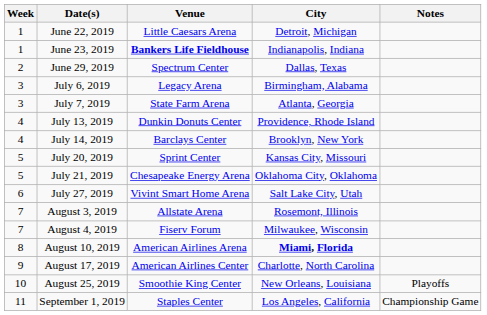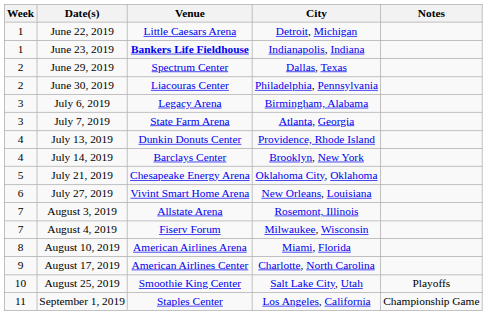 <table class="wikitable" style="text-align: center;">
 <tr>
 <th>Week</th>
 <th>Date(s)</th>
 <th>Venue</th>
 <th>City</th>
 <th>Notes</th>
 </tr>
 <tr>
 <td>1</td>
 <td>June 22, 2019</td>
 <td><a href='#'>Little Caesars Arena</a></td>
 <td><a href='#'>Detroit</a>, <a href='#'>Michigan</a></td>
 <td></td>
 </tr>
 <tr>
 <td>1</td>
 <td>June 23, 2019</td>
 <td><strong><a href='#'>Bankers Life Fieldhouse</a></strong></td>
 <td><a href='#'>Indianapolis</a>, <a href='#'>Indiana</a></td>
 <td></td>
 </tr>
 <tr>
 <td>2</td>
 <td>June 29, 2019</td>
 <td><a href='#'>Spectrum Center</a></td>
 <td><a href='#'>Dallas</a>, <a href='#'>Texas</a></td>
+<td></td>
+</tr>
+<tr>
+<td>2</td>
+<td>June 30, 2019</td>
+<td><a href='#'>Liacouras Center</a></td>
+<td><a href='#'>Philadelphia</a>, <a href='#'>Pennsylvania</a></td>
 <td></td>
 </tr>
 <tr>
 <td>3</td>
 <td>July 6, 2019</td>
 <td><a href='#'>Legacy Arena</a></td>
 <td><a href='#'>Birmingham, Alabama</a></td>
 <td></td>
 </tr>
 <tr>
 <td>3</td>
 <td>July 7, 2019</td>
 <td><a href='#'>State Farm Arena</a></td>
 <td><a href='#'>Atlanta</a>, <a href='#'>Georgia</a></td>
 <td></td>
 </tr>
 <tr>
 <td>4</td>
 <td>July 13, 2019</td>
 <td><a href='#'>Dunkin Donuts Center</a></td>
 <td><a href='#'>Providence, Rhode Island</a></td>
 <td></td>
 </tr>
 <tr>
 <td>4</td>
 <td>July 14, 2019</td>
 <td><a href='#'>Barclays Center</a></td>
 <td><a href='#'>Brooklyn</a>, <a href='#'>New York</a></td>
 <td></td>
 </tr>
 <tr>
 <td>5</td>
-<td>July 20, 2019</td>
-<td><a href='#'>Sprint Center</a></td>
-<td><a href='#'>Kansas City</a>, <a href='#'>Missouri</a></td>
-<td></td>
-</tr>
-<tr>
-<td>5</td>
 <td>July 21, 2019</td>
 <td><a href='#'>Chesapeake Energy Arena</a></td>
 <td><a href='#'>Oklahoma City</a>, <a href='#'>Oklahoma</a></td>
 <td></td>
 </tr>
 <tr>
 <td>6</td>
 <td>July 27, 2019</td>
 <td><a href='#'>Vivint Smart Home Arena</a></td>
-<td><a href='#'>Salt Lake City</a>, <a href='#'>Utah</a></td>
+<td><a href='#'>New Orleans</a>, <a href='#'>Louisiana</a></td>
 <td></td>
 </tr>
 <tr>
 <td>7</td>
 <td>August 3, 2019</td>
 <td><a href='#'>Allstate Arena</a></td>
 <td><a href='#'>Rosemont, Illinois</a></td>
 <td></td>
 </tr>
 <tr>
 <td>7</td>
 <td>August 4, 2019</td>
 <td><a href='#'>Fiserv Forum</a></td>
 <td><a href='#'>Milwaukee</a>, <a href='#'>Wisconsin</a></td>
 <td></td>
 </tr>
 <tr>
 <td>8</td>
 <td>August 10, 2019</td>
 <td><a href='#'>American Airlines Arena</a></td>
-<td><strong><a href='#'>Miami</a>, <a href='#'>Florida</a></strong></td>
+<td><a href='#'>Miami</a>, <a href='#'>Florida</a></td>
 <td></td>
 </tr>
 <tr>
 <td>9</td>
 <td>August 17, 2019</td>
 <td><a href='#'>American Airlines Center</a></td>
 <td><a href='#'>Charlotte</a>, <a href='#'>North Carolina</a></td>
 <td></td>
 </tr>
 <tr>
 <td>10</td>
 <td>August 25, 2019</td>
 <td><a href='#'>Smoothie King Center</a></td>
-<td><a href='#'>New Orleans</a>, <a href='#'>Louisiana</a></td>
+<td><a href='#'>Salt Lake City</a>, <a href='#'>Utah</a></td>
 <td>Playoffs</td>
 </tr>
 <tr>
 <td>11</td>
 <td>September 1, 2019</td>
 <td><a href='#'>Staples Center</a></td>
 <td><a href='#'>Los Angeles</a>, <a href='#'>California</a></td>
 <td>Championship Game</td>
 </tr>
 </table>
